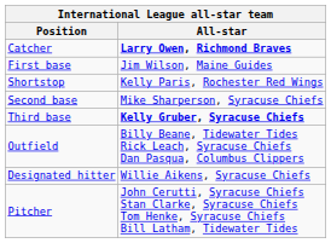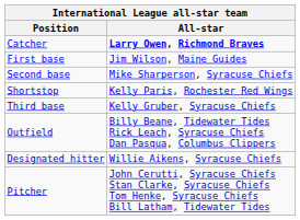 <table class="wikitable">
 <tr>
 <th colspan="2">International League all-star team</th>
 </tr>
 <tr>
 <th>Position</th>
 <th>All-star</th>
 </tr>
 <tr>
 <td><a href='#'>Catcher</a></td>
 <td><strong><a href='#'>Larry Owen</a>, <a href='#'>Richmond Braves</a></strong></td>
 </tr>
 <tr>
 <td><a href='#'>First base</a></td>
 <td><a href='#'>Jim Wilson</a>, <a href='#'>Maine Guides</a></td>
 </tr>
 <tr>
+<td><a href='#'>Second base</a></td>
+<td><a href='#'>Mike Sharperson</a>, <a href='#'>Syracuse Chiefs</a></td>
+</tr>
+<tr>
 <td><a href='#'>Shortstop</a></td>
 <td><a href='#'>Kelly Paris</a>, <a href='#'>Rochester Red Wings</a></td>
 </tr>
 <tr>
-<td><a href='#'>Second base</a></td>
-<td><a href='#'>Mike Sharperson</a>, <a href='#'>Syracuse Chiefs</a></td>
-</tr>
-<tr>
 <td><a href='#'>Third base</a></td>
-<td><strong><a href='#'>Kelly Gruber</a>, <a href='#'>Syracuse Chiefs</a></strong></td>
+<td><a href='#'>Kelly Gruber</a>, <a href='#'>Syracuse Chiefs</a></td>
 </tr>
 <tr>
 <td><a href='#'>Outfield</a></td>
 <td><a href='#'>Billy Beane</a>, <a href='#'>Tidewater Tides</a> <br> <a href='#'>Rick Leach</a>, <a href='#'>Syracuse Chiefs</a> <br> <a href='#'>Dan Pasqua</a>, <a href='#'>Columbus Clippers</a></td>
 </tr>
 <tr>
 <td><a href='#'>Designated hitter</a></td>
 <td><a href='#'>Willie Aikens</a>, <a href='#'>Syracuse Chiefs</a></td>
 </tr>
 <tr>
 <td><a href='#'>Pitcher</a></td>
 <td><a href='#'>John Cerutti</a>, <a href='#'>Syracuse Chiefs</a> <br> <a href='#'>Stan Clarke</a>, <a href='#'>Syracuse Chiefs</a> <br> <a href='#'>Tom Henke</a>, <a href='#'>Syracuse Chiefs</a> <br> <a href='#'>Bill Latham</a>, <a href='#'>Tidewater Tides</a></td>
 </tr>
 </table>
